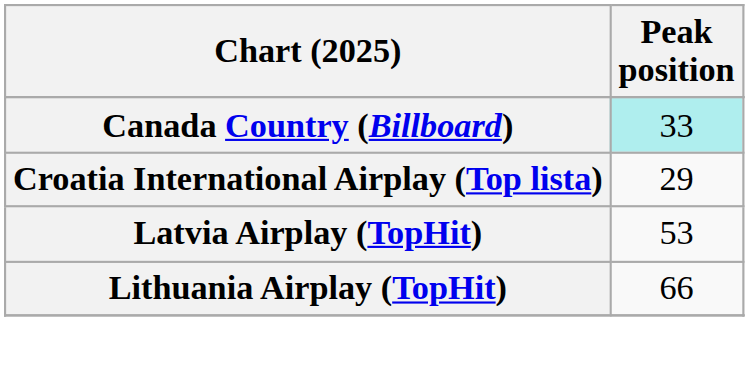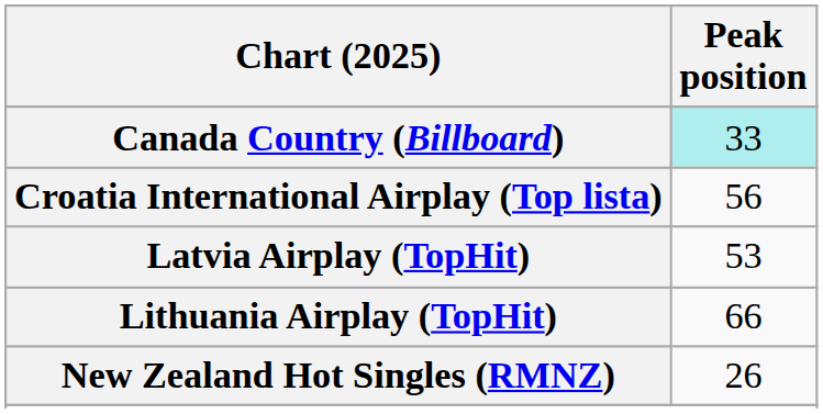 <table class="wikitable sortable plainrowheaders" style="text-align:center">
 <tr>
 <th scope="col">Chart (2025)</th>
 <th scope="col">Peak<br>position</th>
 </tr>
 <tr>
 </tr>
 <tr>
 </tr>
 <tr>
 <th scope="row">Canada <a href='#'>Country</a> (<em><a href='#'>Billboard</a></em>)</th>
 <td style="background: paleturquoise;">33</td>
 </tr>
 <tr>
 <th scope="row">Croatia International Airplay (<a href='#'>Top lista</a>)</th>
-<td>29</td>
+<td>56</td>
 </tr>
 <tr>
 <th scope="row">Latvia Airplay (<a href='#'>TopHit</a>)<br></th>
 <td>53</td>
 </tr>
 <tr>
 <th scope="row">Lithuania Airplay (<a href='#'>TopHit</a>)</th>
 <td>66</td>
+</tr>
+<tr>
+<th scope="row">New Zealand Hot Singles (<a href='#'>RMNZ</a>)</th>
+<td>26</td>
 </tr>
 <tr>
 </tr>
 <tr>
 </tr>
 <tr>
 </tr>
 <tr>
 </tr>
 <tr>
 </tr>
 </table>
